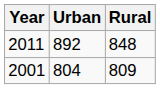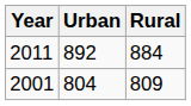 <table class="wikitable sortable">
 <tr>
 <th>Year</th>
 <th>Urban</th>
 <th>Rural</th>
 </tr>
 <tr>
 <td>2011</td>
 <td>892</td>
-<td>848</td>
+<td>884</td>
 </tr>
 <tr>
 <td>2001</td>
 <td>804</td>
 <td>809</td>
 </tr>
 </table>
